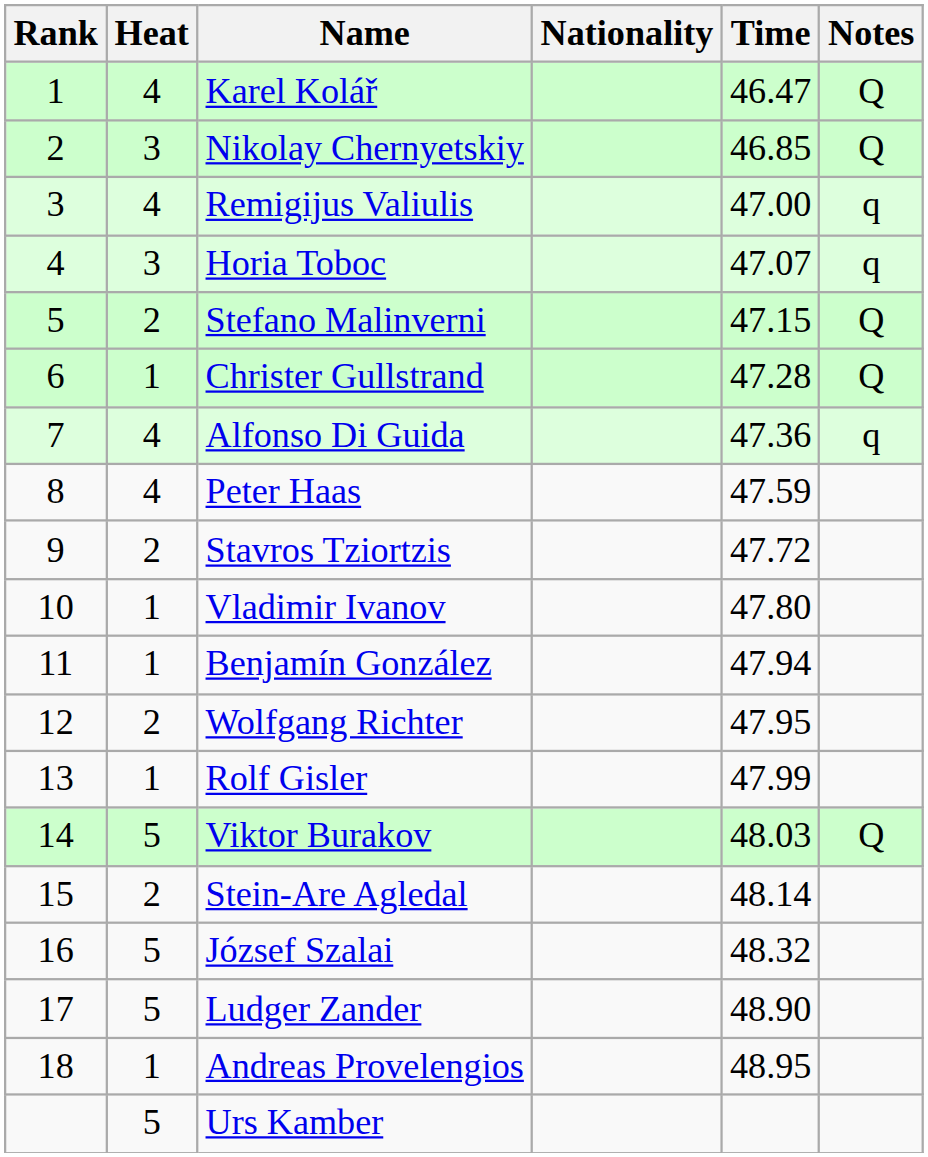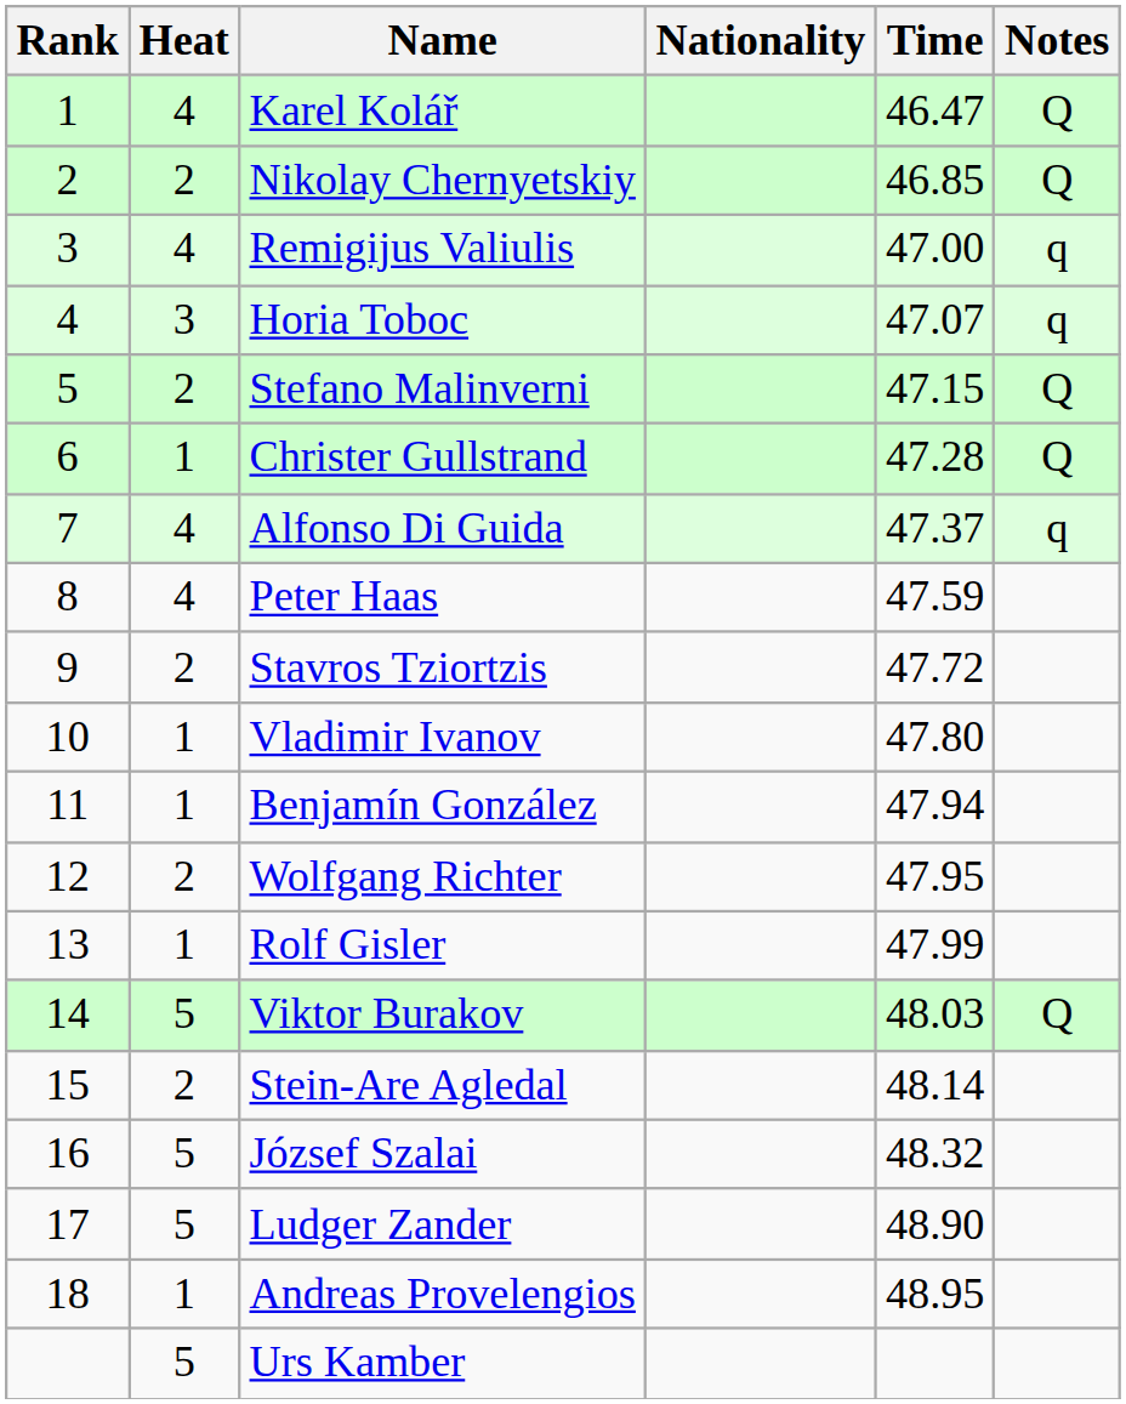 <table class="wikitable sortable" style="text-align:center">
 <tr>
 <th>Rank</th>
 <th>Heat</th>
 <th>Name</th>
 <th>Nationality</th>
 <th>Time</th>
 <th>Notes</th>
 </tr>
 <tr bgcolor=ccffcc>
 <td>1</td>
 <td>4</td>
 <td align="left"><a href='#'>Karel Kolář</a></td>
 <td align=left></td>
 <td>46.47</td>
 <td>Q</td>
 </tr>
 <tr bgcolor=ccffcc>
 <td>2</td>
-<td>3</td>
+<td>2</td>
 <td align="left"><a href='#'>Nikolay Chernyetskiy</a></td>
 <td align=left></td>
 <td>46.85</td>
 <td>Q</td>
 </tr>
 <tr bgcolor=ddffdd>
 <td>3</td>
 <td>4</td>
 <td align="left"><a href='#'>Remigijus Valiulis</a></td>
 <td align=left></td>
 <td>47.00</td>
 <td>q</td>
 </tr>
 <tr bgcolor=ddffdd>
 <td>4</td>
 <td>3</td>
 <td align="left"><a href='#'>Horia Toboc</a></td>
 <td align=left></td>
 <td>47.07</td>
 <td>q</td>
 </tr>
 <tr bgcolor=ccffcc>
 <td>5</td>
 <td>2</td>
 <td align="left"><a href='#'>Stefano Malinverni</a></td>
 <td align=left></td>
 <td>47.15</td>
 <td>Q</td>
 </tr>
 <tr bgcolor=ccffcc>
 <td>6</td>
 <td>1</td>
 <td align="left"><a href='#'>Christer Gullstrand</a></td>
 <td align=left></td>
 <td>47.28</td>
 <td>Q</td>
 </tr>
 <tr bgcolor=ddffdd>
 <td>7</td>
 <td>4</td>
 <td align="left"><a href='#'>Alfonso Di Guida</a></td>
 <td align=left></td>
-<td>47.36</td>
+<td>47.37</td>
 <td>q</td>
 </tr>
 <tr>
 <td>8</td>
 <td>4</td>
 <td align="left"><a href='#'>Peter Haas</a></td>
 <td align=left></td>
 <td>47.59</td>
 <td></td>
 </tr>
 <tr>
 <td>9</td>
 <td>2</td>
 <td align="left"><a href='#'>Stavros Tziortzis</a></td>
 <td align=left></td>
 <td>47.72</td>
 <td></td>
 </tr>
 <tr>
 <td>10</td>
 <td>1</td>
 <td align="left"><a href='#'>Vladimir Ivanov</a></td>
 <td align=left></td>
 <td>47.80</td>
 <td></td>
 </tr>
 <tr>
 <td>11</td>
 <td>1</td>
 <td align="left"><a href='#'>Benjamín González</a></td>
 <td align=left></td>
 <td>47.94</td>
 <td></td>
 </tr>
 <tr>
 <td>12</td>
 <td>2</td>
 <td align="left"><a href='#'>Wolfgang Richter</a></td>
 <td align=left></td>
 <td>47.95</td>
 <td></td>
 </tr>
 <tr>
 <td>13</td>
 <td>1</td>
 <td align="left"><a href='#'>Rolf Gisler</a></td>
 <td align=left></td>
 <td>47.99</td>
 <td></td>
 </tr>
 <tr bgcolor=ccffcc>
 <td>14</td>
 <td>5</td>
 <td align="left"><a href='#'>Viktor Burakov</a></td>
 <td align=left></td>
 <td>48.03</td>
 <td>Q</td>
 </tr>
 <tr>
 <td>15</td>
 <td>2</td>
 <td align="left"><a href='#'>Stein-Are Agledal</a></td>
 <td align=left></td>
 <td>48.14</td>
 <td></td>
 </tr>
 <tr>
 <td>16</td>
 <td>5</td>
 <td align="left"><a href='#'>József Szalai</a></td>
 <td align=left></td>
 <td>48.32</td>
 <td></td>
 </tr>
 <tr>
 <td>17</td>
 <td>5</td>
 <td align="left"><a href='#'>Ludger Zander</a></td>
 <td align=left></td>
 <td>48.90</td>
 <td></td>
 </tr>
 <tr>
 <td>18</td>
 <td>1</td>
 <td align="left"><a href='#'>Andreas Provelengios</a></td>
 <td align=left></td>
 <td>48.95</td>
 <td></td>
 </tr>
 <tr>
 <td></td>
 <td>5</td>
 <td align="left"><a href='#'>Urs Kamber</a></td>
 <td align=left></td>
 <td></td>
 <td></td>
 </tr>
 </table>
